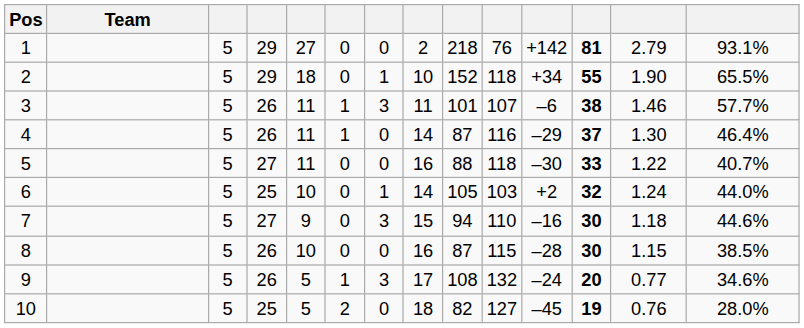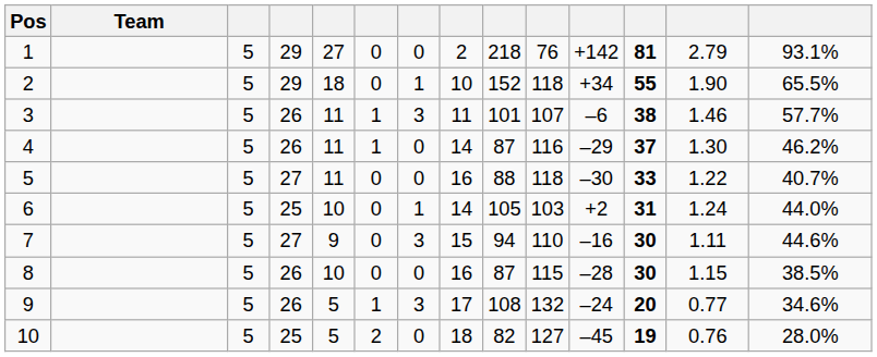 <table class="wikitable sortable" width=75% style="text-align:center; font-size: 95%">
 <tr>
 <th width=25>Pos</th>
 <th width=125>Team</th>
 <th width=25></th>
 <th width="25"></th>
 <th width="25"></th>
 <th width="25"></th>
 <th width="25"></th>
 <th width="25"></th>
 <th width="25"></th>
 <th width="25"></th>
 <th width="25"></th>
 <th width="25"></th>
 <th width=55></th>
 <th width=85></th>
 </tr>
 <tr>
 <td>1</td>
 <td style="text-align:left;"></td>
 <td>5</td>
 <td>29</td>
 <td>27</td>
 <td>0</td>
 <td>0</td>
 <td>2</td>
 <td>218</td>
 <td>76</td>
 <td>+142</td>
 <td><strong>81</strong></td>
 <td>2.79</td>
 <td>93.1%</td>
 </tr>
 <tr>
 <td>2</td>
 <td style="text-align:left;"></td>
 <td>5</td>
 <td>29</td>
 <td>18</td>
 <td>0</td>
 <td>1</td>
 <td>10</td>
 <td>152</td>
 <td>118</td>
 <td>+34</td>
 <td><strong>55</strong></td>
 <td>1.90</td>
 <td>65.5%</td>
 </tr>
 <tr>
 <td>3</td>
 <td style="text-align:left;"></td>
 <td>5</td>
 <td>26</td>
 <td>11</td>
 <td>1</td>
 <td>3</td>
 <td>11</td>
 <td>101</td>
 <td>107</td>
 <td>–6</td>
 <td><strong>38</strong></td>
 <td>1.46</td>
 <td>57.7%</td>
 </tr>
 <tr>
 <td>4</td>
 <td style="text-align:left;"></td>
 <td>5</td>
 <td>26</td>
 <td>11</td>
 <td>1</td>
 <td>0</td>
 <td>14</td>
 <td>87</td>
 <td>116</td>
 <td>–29</td>
 <td><strong>37</strong></td>
 <td>1.30</td>
-<td>46.4%</td>
+<td>46.2%</td>
 </tr>
 <tr>
 <td>5</td>
 <td style="text-align:left;"></td>
 <td>5</td>
 <td>27</td>
 <td>11</td>
 <td>0</td>
 <td>0</td>
 <td>16</td>
 <td>88</td>
 <td>118</td>
 <td>–30</td>
 <td><strong>33</strong></td>
 <td>1.22</td>
 <td>40.7%</td>
 </tr>
 <tr>
 <td>6</td>
 <td style="text-align:left;"></td>
 <td>5</td>
 <td>25</td>
 <td>10</td>
 <td>0</td>
 <td>1</td>
 <td>14</td>
 <td>105</td>
 <td>103</td>
 <td>+2</td>
-<td><strong>32</strong></td>
+<td><strong>31</strong></td>
 <td>1.24</td>
 <td>44.0%</td>
 </tr>
 <tr>
 <td>7</td>
 <td style="text-align:left;"></td>
 <td>5</td>
 <td>27</td>
 <td>9</td>
 <td>0</td>
 <td>3</td>
 <td>15</td>
 <td>94</td>
 <td>110</td>
 <td>–16</td>
 <td><strong>30</strong></td>
-<td>1.18</td>
+<td>1.11</td>
 <td>44.6%</td>
 </tr>
 <tr>
 <td>8</td>
 <td style="text-align:left;"></td>
 <td>5</td>
 <td>26</td>
 <td>10</td>
 <td>0</td>
 <td>0</td>
 <td>16</td>
 <td>87</td>
 <td>115</td>
 <td>–28</td>
 <td><strong>30</strong></td>
 <td>1.15</td>
 <td>38.5%</td>
 </tr>
 <tr>
 <td>9</td>
 <td style="text-align:left;"></td>
 <td>5</td>
 <td>26</td>
 <td>5</td>
 <td>1</td>
 <td>3</td>
 <td>17</td>
 <td>108</td>
 <td>132</td>
 <td>–24</td>
 <td><strong>20</strong></td>
 <td>0.77</td>
 <td>34.6%</td>
 </tr>
 <tr>
 <td>10</td>
 <td style="text-align:left;"></td>
 <td>5</td>
 <td>25</td>
 <td>5</td>
 <td>2</td>
 <td>0</td>
 <td>18</td>
 <td>82</td>
 <td>127</td>
 <td>–45</td>
 <td><strong>19</strong></td>
 <td>0.76</td>
 <td>28.0%</td>
 </tr>
 </table>
